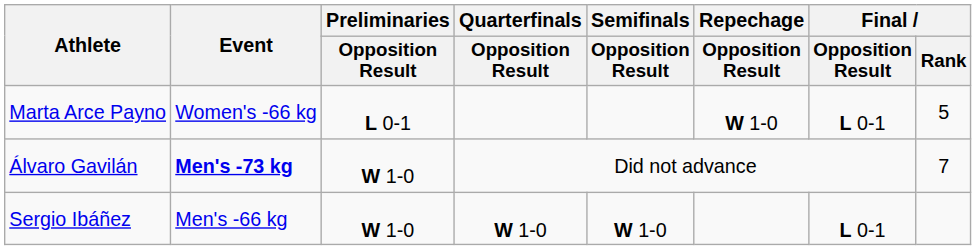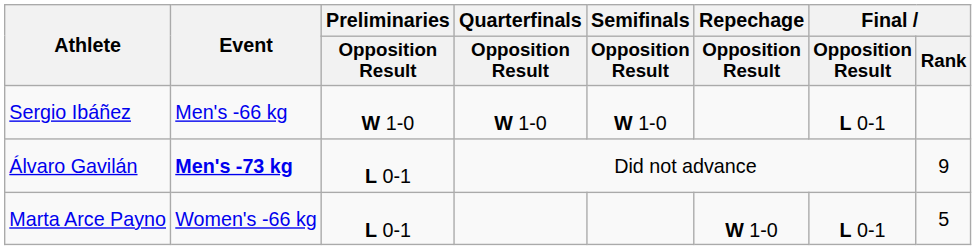 <table class="wikitable" style="font-size:90%">
 <tr>
 <th rowspan="2">Athlete</th>
 <th rowspan="2">Event</th>
 <th>Preliminaries</th>
 <th>Quarterfinals</th>
 <th>Semifinals</th>
 <th>Repechage</th>
 <th colspan=2>Final / </th>
 </tr>
 <tr style="font-size:95%">
 <th>Opposition<br>Result</th>
 <th>Opposition<br>Result</th>
 <th>Opposition<br>Result</th>
 <th>Opposition<br>Result</th>
 <th>Opposition<br>Result</th>
 <th>Rank</th>
 </tr>
 <tr align=center>
+<td align=left><a href='#'>Sergio Ibáñez</a></td>
+<td align=left><a href='#'>Men's -66 kg</a></td>
+<td><br><strong>W</strong> 1-0</td>
+<td><br><strong>W</strong> 1-0</td>
+<td><br><strong>W</strong> 1-0</td>
+<td></td>
+<td><br><strong>L</strong> 0-1</td>
+<td></td>
+</tr>
+<tr align=center>
+<td align=left><a href='#'>Álvaro Gavilán</a></td>
+<td align=left><strong><a href='#'>Men's -73 kg</a></strong></td>
+<td><br><strong>L</strong> 0-1</td>
+<td colspan="4">Did not advance</td>
+<td>9</td>
+</tr>
+<tr align=center>
 <td align=left><a href='#'>Marta Arce Payno</a></td>
 <td align=left><a href='#'>Women's -66 kg</a></td>
 <td><br><strong>L</strong> 0-1</td>
 <td></td>
 <td></td>
 <td><br><strong>W</strong> 1-0</td>
 <td><br><strong>L</strong> 0-1</td>
 <td>5</td>
 </tr>
-<tr align=center>
-<td align=left><a href='#'>Álvaro Gavilán</a></td>
-<td align=left><strong><a href='#'>Men's -73 kg</a></strong></td>
-<td><br><strong>W</strong> 1-0</td>
-<td colspan="4">Did not advance</td>
-<td>7</td>
-</tr>
-<tr align=center>
-<td align=left><a href='#'>Sergio Ibáñez</a></td>
-<td align=left><a href='#'>Men's -66 kg</a></td>
-<td><br><strong>W</strong> 1-0</td>
-<td><br><strong>W</strong> 1-0</td>
-<td><br><strong>W</strong> 1-0</td>
-<td></td>
-<td><br><strong>L</strong> 0-1</td>
-<td></td>
-</tr>
 </table>
